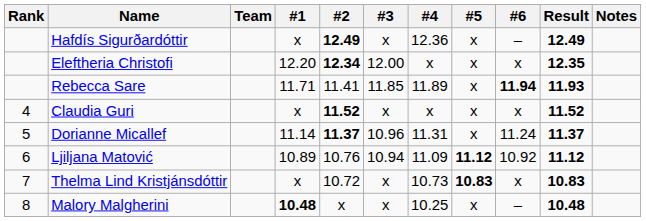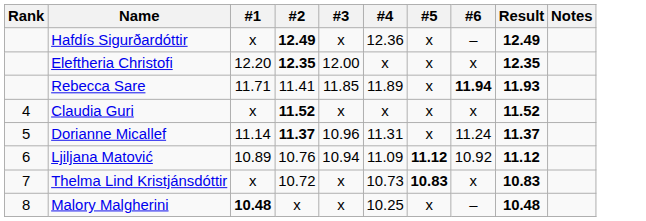 <table class="wikitable sortable" style="text-align:center">
 <tr>
 <th>Rank</th>
 <th>Name</th>
-<th>Team</th>
 <th>#1</th>
 <th>#2</th>
 <th>#3</th>
 <th>#4</th>
 <th>#5</th>
 <th>#6</th>
 <th>Result</th>
 <th>Notes</th>
 </tr>
 <tr>
 <td></td>
 <td align="left"><a href='#'>Hafdís Sigurðardóttir</a></td>
-<td align=left></td>
 <td>x</td>
 <td><strong>12.49</strong></td>
 <td>x</td>
 <td>12.36</td>
 <td>x</td>
 <td>–</td>
 <td><strong>12.49</strong></td>
 <td></td>
 </tr>
 <tr>
 <td></td>
 <td align="left"><a href='#'>Eleftheria Christofi</a></td>
-<td align=left></td>
 <td>12.20</td>
-<td><strong>12.34</strong></td>
+<td><strong>12.35</strong></td>
 <td>12.00</td>
 <td>x</td>
 <td>x</td>
 <td>x</td>
 <td><strong>12.35</strong></td>
 <td></td>
 </tr>
 <tr>
 <td></td>
 <td align="left"><a href='#'>Rebecca Sare</a></td>
-<td align=left></td>
 <td>11.71</td>
 <td>11.41</td>
 <td>11.85</td>
 <td>11.89</td>
 <td>x</td>
 <td><strong>11.94</strong></td>
 <td><strong>11.93</strong></td>
 <td></td>
 </tr>
 <tr>
 <td>4</td>
 <td align="left"><a href='#'>Claudia Guri</a></td>
-<td align=left></td>
 <td>x</td>
 <td><strong>11.52</strong></td>
 <td>x</td>
 <td>x</td>
 <td>x</td>
 <td>x</td>
 <td><strong>11.52</strong></td>
 <td></td>
 </tr>
 <tr>
 <td>5</td>
 <td align="left"><a href='#'>Dorianne Micallef</a></td>
-<td align=left></td>
 <td>11.14</td>
 <td><strong>11.37</strong></td>
 <td>10.96</td>
 <td>11.31</td>
 <td>x</td>
 <td>11.24</td>
 <td><strong>11.37</strong></td>
 <td></td>
 </tr>
 <tr>
 <td>6</td>
 <td align="left"><a href='#'>Ljiljana Matović</a></td>
-<td align=left></td>
 <td>10.89</td>
 <td>10.76</td>
 <td>10.94</td>
 <td>11.09</td>
 <td><strong>11.12</strong></td>
 <td>10.92</td>
 <td><strong>11.12</strong></td>
 <td></td>
 </tr>
 <tr>
 <td>7</td>
 <td align="left"><a href='#'>Thelma Lind Kristjánsdóttir</a></td>
-<td align=left></td>
 <td>x</td>
 <td>10.72</td>
 <td>x</td>
 <td>10.73</td>
 <td><strong>10.83</strong></td>
 <td>x</td>
 <td><strong>10.83</strong></td>
 <td></td>
 </tr>
 <tr>
 <td>8</td>
 <td align="left"><a href='#'>Malory Malgherini</a></td>
-<td align=left></td>
 <td><strong>10.48</strong></td>
 <td>x</td>
 <td>x</td>
 <td>10.25</td>
 <td>x</td>
 <td>–</td>
 <td><strong>10.48</strong></td>
 <td></td>
 </tr>
 </table>
